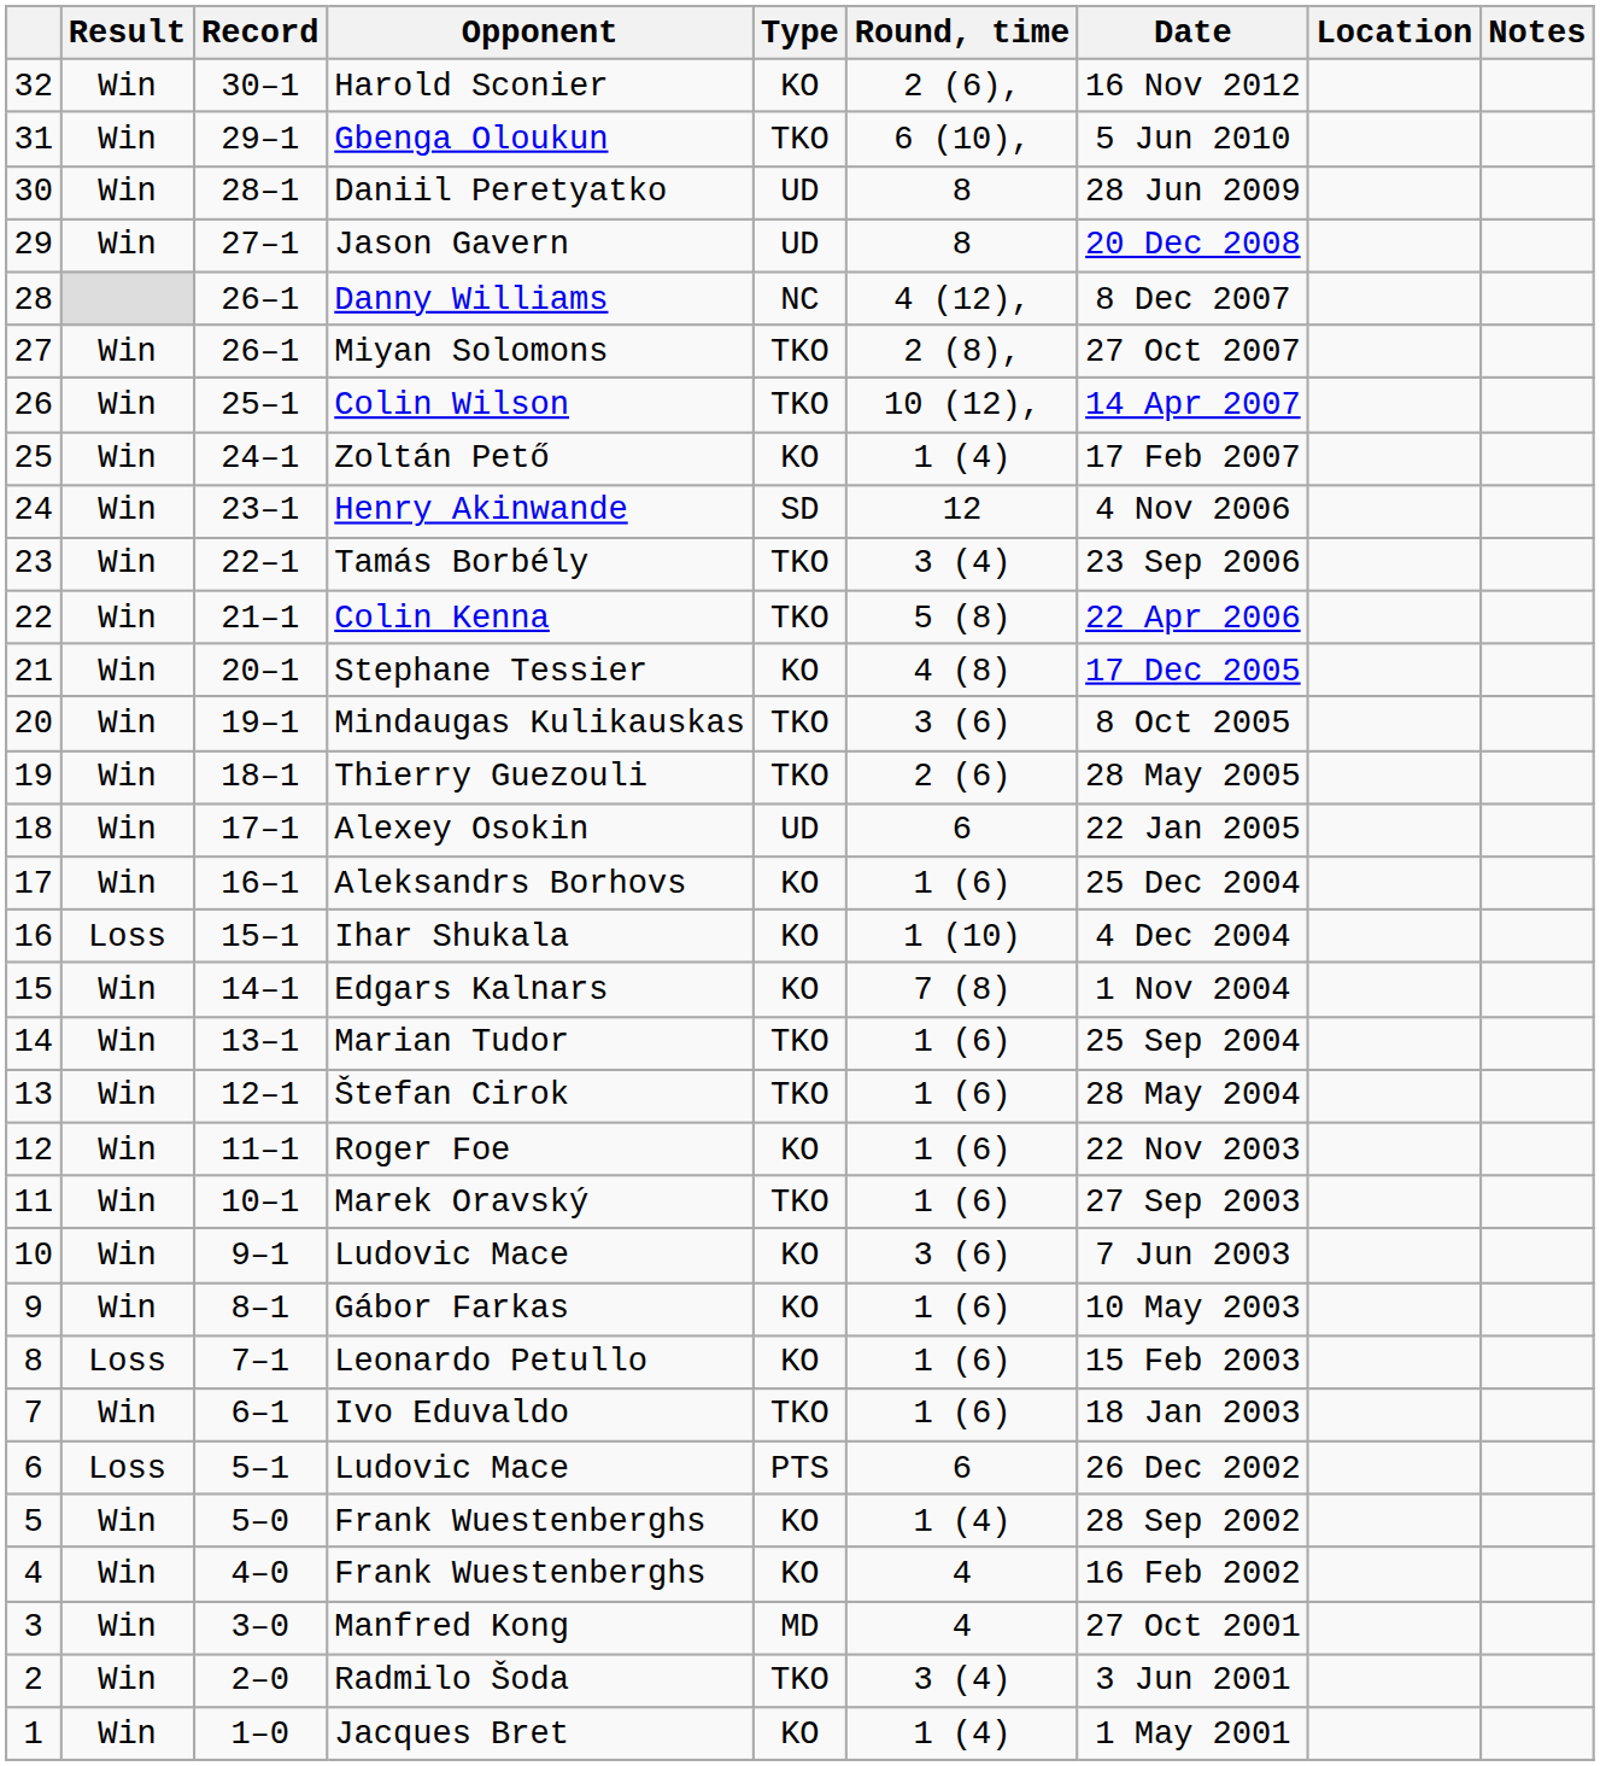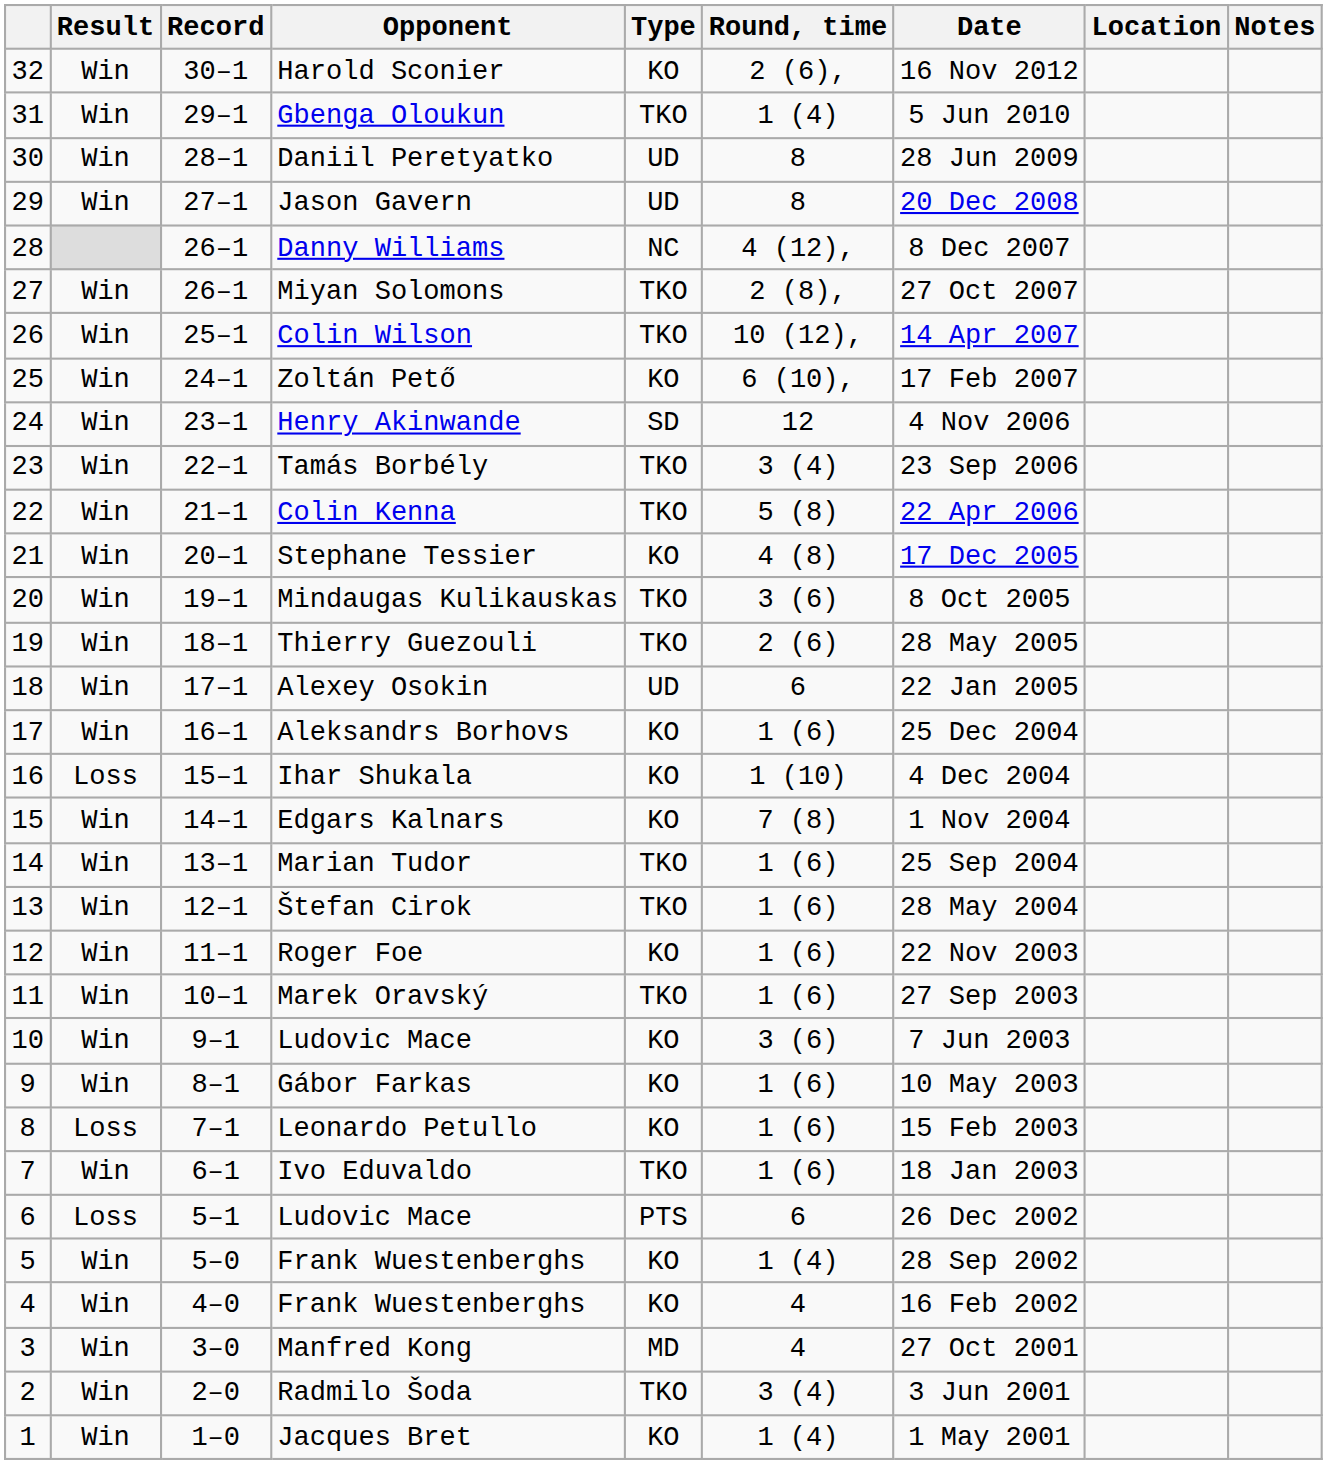 <table class="wikitable" style="text-align:center">
 <tr>
 <th></th>
 <th>Result</th>
 <th>Record</th>
 <th>Opponent</th>
 <th>Type</th>
 <th>Round, time</th>
 <th>Date</th>
 <th>Location</th>
 <th>Notes</th>
 </tr>
 <tr>
 <td>32</td>
 <td>Win</td>
 <td>30–1 </td>
 <td style="text-align:left;"> Harold Sconier</td>
 <td>KO</td>
 <td>2 (6), </td>
 <td>16 Nov 2012</td>
 <td style="text-align:left;"> </td>
 <td></td>
 </tr>
 <tr>
 <td>31</td>
 <td>Win</td>
 <td>29–1 </td>
 <td style="text-align:left;"> <a href='#'>Gbenga Oloukun</a></td>
 <td>TKO</td>
-<td>6 (10), </td>
+<td>1 (4)</td>
 <td>5 Jun 2010</td>
 <td style="text-align:left;"> </td>
 <td></td>
 </tr>
 <tr>
 <td>30</td>
 <td>Win</td>
 <td>28–1 </td>
 <td style="text-align:left;"> Daniil Peretyatko</td>
 <td>UD</td>
 <td>8</td>
 <td>28 Jun 2009</td>
 <td style="text-align:left;"> </td>
 <td></td>
 </tr>
 <tr>
 <td>29</td>
 <td>Win</td>
 <td>27–1 </td>
 <td style="text-align:left;"> Jason Gavern</td>
 <td>UD</td>
 <td>8</td>
 <td><a href='#'>20 Dec 2008</a></td>
 <td style="text-align:left;"> </td>
 <td></td>
 </tr>
 <tr>
 <td>28</td>
 <td style="background: #DDD"></td>
 <td>26–1 </td>
 <td style="text-align:left;"> <a href='#'>Danny Williams</a></td>
 <td>NC</td>
 <td>4 (12), </td>
 <td>8 Dec 2007</td>
 <td style="text-align:left;"> </td>
 <td style="text-align:left;"></td>
 </tr>
 <tr>
 <td>27</td>
 <td>Win</td>
 <td>26–1</td>
 <td style="text-align:left;"> Miyan Solomons</td>
 <td>TKO</td>
 <td>2 (8), </td>
 <td>27 Oct 2007</td>
 <td style="text-align:left;"> </td>
 <td></td>
 </tr>
 <tr>
 <td>26</td>
 <td>Win</td>
 <td>25–1</td>
 <td style="text-align:left;"> <a href='#'>Colin Wilson</a></td>
 <td>TKO</td>
 <td>10 (12), </td>
 <td><a href='#'>14 Apr 2007</a></td>
 <td style="text-align:left;"> </td>
 <td style="text-align:left;"></td>
 </tr>
 <tr>
 <td>25</td>
 <td>Win</td>
 <td>24–1</td>
 <td style="text-align:left;"> Zoltán Pető</td>
 <td>KO</td>
-<td>1 (4)</td>
+<td>6 (10), </td>
 <td>17 Feb 2007</td>
 <td style="text-align:left;"> </td>
 <td></td>
 </tr>
 <tr>
 <td>24</td>
 <td>Win</td>
 <td>23–1</td>
 <td style="text-align:left;"> <a href='#'>Henry Akinwande</a></td>
 <td>SD</td>
 <td>12</td>
 <td>4 Nov 2006</td>
 <td style="text-align:left;"> </td>
 <td style="text-align:left;"></td>
 </tr>
 <tr>
 <td>23</td>
 <td>Win</td>
 <td>22–1</td>
 <td style="text-align:left;"> Tamás Borbély</td>
 <td>TKO</td>
 <td>3 (4)</td>
 <td>23 Sep 2006</td>
 <td style="text-align:left;"> </td>
 <td></td>
 </tr>
 <tr>
 <td>22</td>
 <td>Win</td>
 <td>21–1</td>
 <td style="text-align:left;"> <a href='#'>Colin Kenna</a></td>
 <td>TKO</td>
 <td>5 (8)</td>
 <td><a href='#'>22 Apr 2006</a></td>
 <td style="text-align:left;"> </td>
 <td></td>
 </tr>
 <tr>
 <td>21</td>
 <td>Win</td>
 <td>20–1</td>
 <td style="text-align:left;"> Stephane Tessier</td>
 <td>KO</td>
 <td>4 (8)</td>
 <td><a href='#'>17 Dec 2005</a></td>
 <td style="text-align:left;"> </td>
 <td></td>
 </tr>
 <tr>
 <td>20</td>
 <td>Win</td>
 <td>19–1</td>
 <td style="text-align:left;"> Mindaugas Kulikauskas</td>
 <td>TKO</td>
 <td>3 (6)</td>
 <td>8 Oct 2005</td>
 <td style="text-align:left;"> </td>
 <td></td>
 </tr>
 <tr>
 <td>19</td>
 <td>Win</td>
 <td>18–1</td>
 <td style="text-align:left;"> Thierry Guezouli</td>
 <td>TKO</td>
 <td>2 (6)</td>
 <td>28 May 2005</td>
 <td style="text-align:left;"> </td>
 <td></td>
 </tr>
 <tr>
 <td>18</td>
 <td>Win</td>
 <td>17–1</td>
 <td style="text-align:left;"> Alexey Osokin</td>
 <td>UD</td>
 <td>6</td>
 <td>22 Jan 2005</td>
 <td style="text-align:left;"> </td>
 <td></td>
 </tr>
 <tr>
 <td>17</td>
 <td>Win</td>
 <td>16–1</td>
 <td style="text-align:left;"> Aleksandrs Borhovs</td>
 <td>KO</td>
 <td>1 (6)</td>
 <td>25 Dec 2004</td>
 <td style="text-align:left;"> </td>
 <td></td>
 </tr>
 <tr>
 <td>16</td>
 <td>Loss</td>
 <td>15–1</td>
 <td style="text-align:left;"> Ihar Shukala</td>
 <td>KO</td>
 <td>1 (10)</td>
 <td>4 Dec 2004</td>
 <td style="text-align:left;"> </td>
 <td style="text-align:left;"></td>
 </tr>
 <tr>
 <td>15</td>
 <td>Win</td>
 <td>14–1</td>
 <td style="text-align:left;"> Edgars Kalnars</td>
 <td>KO</td>
 <td>7 (8)</td>
 <td>1 Nov 2004</td>
 <td style="text-align:left;"> </td>
 <td></td>
 </tr>
 <tr>
 <td>14</td>
 <td>Win</td>
 <td>13–1</td>
 <td style="text-align:left;"> Marian Tudor</td>
 <td>TKO</td>
 <td>1 (6)</td>
 <td>25 Sep 2004</td>
 <td style="text-align:left;"> </td>
 <td></td>
 </tr>
 <tr>
 <td>13</td>
 <td>Win</td>
 <td>12–1</td>
 <td style="text-align:left;"> Štefan Cirok</td>
 <td>TKO</td>
 <td>1 (6)</td>
 <td>28 May 2004</td>
 <td style="text-align:left;"> </td>
 <td></td>
 </tr>
 <tr>
 <td>12</td>
 <td>Win</td>
 <td>11–1</td>
 <td style="text-align:left;"> Roger Foe</td>
 <td>KO</td>
 <td>1 (6)</td>
 <td>22 Nov 2003</td>
 <td style="text-align:left;"> </td>
 <td></td>
 </tr>
 <tr>
 <td>11</td>
 <td>Win</td>
 <td>10–1</td>
 <td style="text-align:left;"> Marek Oravský</td>
 <td>TKO</td>
 <td>1 (6)</td>
 <td>27 Sep 2003</td>
 <td style="text-align:left;"> </td>
 <td></td>
 </tr>
 <tr>
 <td>10</td>
 <td>Win</td>
 <td>9–1</td>
 <td style="text-align:left;"> Ludovic Mace</td>
 <td>KO</td>
 <td>3 (6)</td>
 <td>7 Jun 2003</td>
 <td style="text-align:left;"> </td>
 <td></td>
 </tr>
 <tr>
 <td>9</td>
 <td>Win</td>
 <td>8–1</td>
 <td style="text-align:left;"> Gábor Farkas</td>
 <td>KO</td>
 <td>1 (6)</td>
 <td>10 May 2003</td>
 <td style="text-align:left;"> </td>
 <td></td>
 </tr>
 <tr>
 <td>8</td>
 <td>Loss</td>
 <td>7–1</td>
 <td style="text-align:left;"> Leonardo Petullo</td>
 <td>KO</td>
 <td>1 (6)</td>
 <td>15 Feb 2003</td>
 <td style="text-align:left;"> </td>
 <td></td>
 </tr>
 <tr>
 <td>7</td>
 <td>Win</td>
 <td>6–1</td>
 <td style="text-align:left;"> Ivo Eduvaldo</td>
 <td>TKO</td>
 <td>1 (6)</td>
 <td>18 Jan 2003</td>
 <td style="text-align:left;"> </td>
 <td></td>
 </tr>
 <tr>
 <td>6</td>
 <td>Loss</td>
 <td>5–1</td>
 <td style="text-align:left;"> Ludovic Mace</td>
 <td>PTS</td>
 <td>6</td>
 <td>26 Dec 2002</td>
 <td style="text-align:left;"> </td>
 <td></td>
 </tr>
 <tr>
 <td>5</td>
 <td>Win</td>
 <td>5–0</td>
 <td style="text-align:left;"> Frank Wuestenberghs</td>
 <td>KO</td>
 <td>1 (4)</td>
 <td>28 Sep 2002</td>
 <td style="text-align:left;"> </td>
 <td></td>
 </tr>
 <tr>
 <td>4</td>
 <td>Win</td>
 <td>4–0</td>
 <td style="text-align:left;"> Frank Wuestenberghs</td>
 <td>KO</td>
 <td>4</td>
 <td>16 Feb 2002</td>
 <td style="text-align:left;"> </td>
 <td></td>
 </tr>
 <tr>
 <td>3</td>
 <td>Win</td>
 <td>3–0</td>
 <td style="text-align:left;"> Manfred Kong</td>
 <td>MD</td>
 <td>4</td>
 <td>27 Oct 2001</td>
 <td style="text-align:left;"> </td>
 <td></td>
 </tr>
 <tr>
 <td>2</td>
 <td>Win</td>
 <td>2–0</td>
 <td style="text-align:left;"> Radmilo Šoda</td>
 <td>TKO</td>
 <td>3 (4)</td>
 <td>3 Jun 2001</td>
 <td style="text-align:left;"> </td>
 <td></td>
 </tr>
 <tr>
 <td>1</td>
 <td>Win</td>
 <td>1–0</td>
 <td style="text-align:left;"> Jacques Bret</td>
 <td>KO</td>
 <td>1 (4)</td>
 <td>1 May 2001</td>
 <td style="text-align:left;"> </td>
 <td></td>
 </tr>
 </table>
